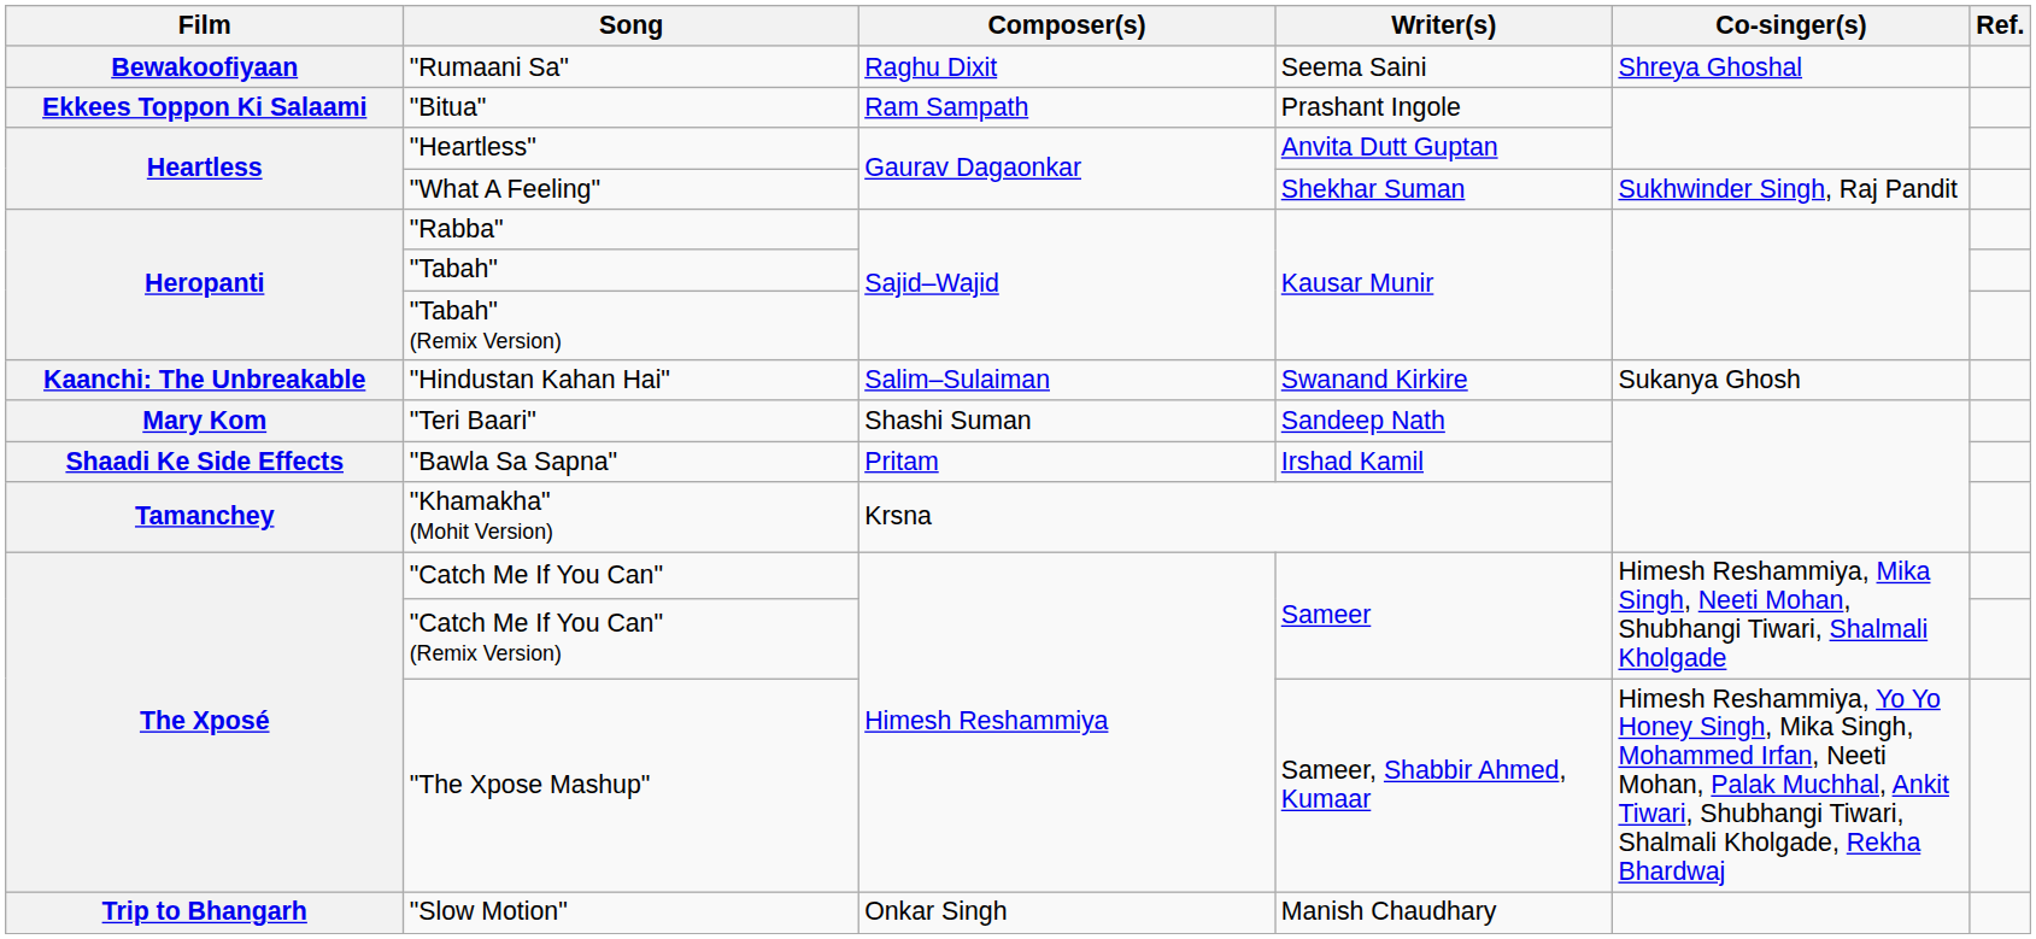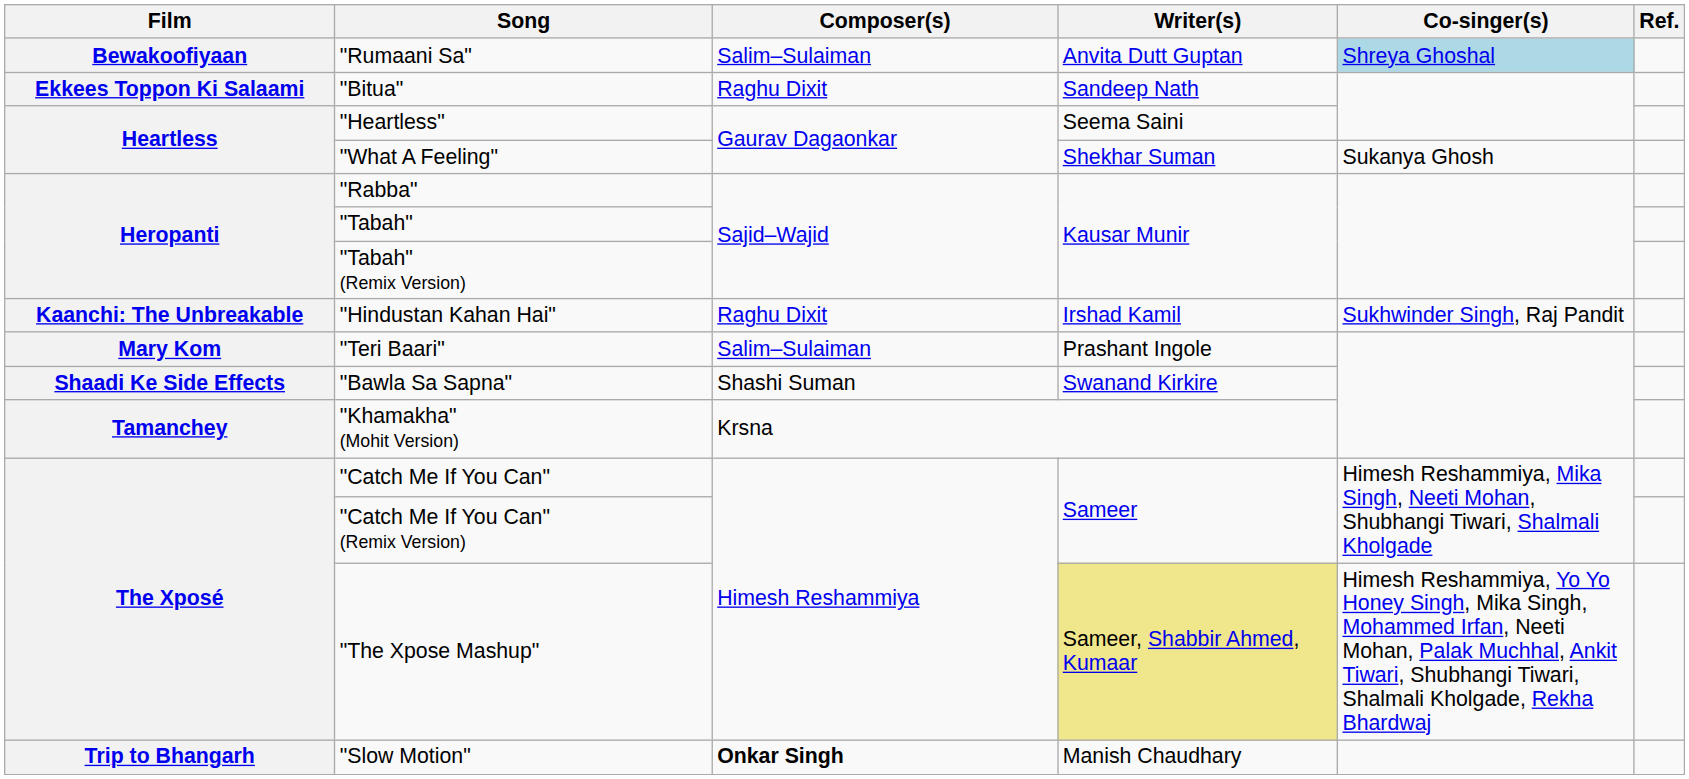 <table class="wikitable plainrowheaders" width="100%" "textcolor:#000;">
 <tr>
 <th scope="col" width=20%><strong>Film</strong></th>
 <th scope="col" width=23%><strong>Song</strong></th>
 <th scope="col" width=21%><strong>Composer(s)</strong></th>
 <th scope="col" width=17%><strong>Writer(s)</strong></th>
 <th scope="col" width=18%><strong>Co-singer(s)</strong></th>
 <th scope="col" width=1%><strong>Ref.</strong></th>
 </tr>
 <tr>
 <th scope="row"><strong><a href='#'>Bewakoofiyaan</a></strong></th>
 <td>"Rumaani Sa"</td>
-<td><a href='#'>Raghu Dixit</a></td>
-<td>Seema Saini</td>
-<td><a href='#'>Shreya Ghoshal</a></td>
+<td><a href='#'>Salim–Sulaiman</a></td>
+<td><a href='#'>Anvita Dutt Guptan</a></td>
+<td style="background: lightblue;"><a href='#'>Shreya Ghoshal</a></td>
 <td></td>
 </tr>
 <tr>
 <th scope="row"><strong><a href='#'>Ekkees Toppon Ki Salaami</a></strong></th>
 <td>"Bitua"</td>
-<td><a href='#'>Ram Sampath</a></td>
-<td>Prashant Ingole</td>
+<td><a href='#'>Raghu Dixit</a></td>
+<td><a href='#'>Sandeep Nath</a></td>
 <td rowspan="2"></td>
 <td></td>
 </tr>
 <tr>
 <th scope="row" rowspan="2"><strong><a href='#'>Heartless</a></strong></th>
 <td>"Heartless"</td>
 <td rowspan="2"><a href='#'>Gaurav Dagaonkar</a></td>
-<td><a href='#'>Anvita Dutt Guptan</a></td>
+<td>Seema Saini</td>
 <td></td>
 </tr>
 <tr>
 <td>"What A Feeling"</td>
 <td><a href='#'>Shekhar Suman</a></td>
-<td><a href='#'>Sukhwinder Singh</a>, Raj Pandit</td>
+<td>Sukanya Ghosh</td>
 <td></td>
 </tr>
 <tr>
 <th scope="row" rowspan="3"><strong><a href='#'>Heropanti</a></strong></th>
 <td>"Rabba"</td>
 <td rowspan="3"><a href='#'>Sajid–Wajid</a></td>
 <td rowspan="3"><a href='#'>Kausar Munir</a></td>
 <td rowspan="3"></td>
 <td></td>
 </tr>
 <tr>
 <td>"Tabah"</td>
 <td></td>
 </tr>
 <tr>
 <td>"Tabah"<br><small>(Remix Version)</small></td>
 <td></td>
 </tr>
 <tr>
 <th scope="row"><strong><a href='#'>Kaanchi: The Unbreakable</a></strong></th>
 <td>"Hindustan Kahan Hai"</td>
-<td><a href='#'>Salim–Sulaiman</a></td>
-<td><a href='#'>Swanand Kirkire</a></td>
-<td>Sukanya Ghosh</td>
+<td><a href='#'>Raghu Dixit</a></td>
+<td><a href='#'>Irshad Kamil</a></td>
+<td><a href='#'>Sukhwinder Singh</a>, Raj Pandit</td>
 <td></td>
 </tr>
 <tr>
 <th scope="row"><strong><a href='#'>Mary Kom</a></strong></th>
 <td>"Teri Baari"</td>
-<td>Shashi Suman</td>
-<td><a href='#'>Sandeep Nath</a></td>
+<td><a href='#'>Salim–Sulaiman</a></td>
+<td>Prashant Ingole</td>
 <td rowspan="3"></td>
 <td></td>
 </tr>
 <tr>
 <th scope="row"><strong><a href='#'>Shaadi Ke Side Effects</a></strong></th>
 <td>"Bawla Sa Sapna"</td>
-<td><a href='#'>Pritam</a></td>
-<td><a href='#'>Irshad Kamil</a></td>
+<td>Shashi Suman</td>
+<td><a href='#'>Swanand Kirkire</a></td>
 <td></td>
 </tr>
 <tr>
 <th scope="row"><strong><a href='#'>Tamanchey</a></strong></th>
 <td>"Khamakha"<br><small>(Mohit Version)</small></td>
 <td colspan="2">Krsna</td>
 <td></td>
 </tr>
 <tr>
 <th scope="row" rowspan="3"><strong><a href='#'>The Xposé</a></strong></th>
 <td>"Catch Me If You Can"</td>
 <td rowspan="3"><a href='#'>Himesh Reshammiya</a></td>
 <td rowspan="2"><a href='#'>Sameer</a></td>
 <td rowspan="2">Himesh Reshammiya, <a href='#'>Mika Singh</a>, <a href='#'>Neeti Mohan</a>, Shubhangi Tiwari, <a href='#'>Shalmali Kholgade</a></td>
 <td></td>
 </tr>
 <tr>
 <td>"Catch Me If You Can"<br><small>(Remix Version)</small></td>
 <td></td>
 </tr>
 <tr>
 <td>"The Xpose Mashup"</td>
-<td>Sameer, <a href='#'>Shabbir Ahmed</a>, <a href='#'>Kumaar</a></td>
+<td style="background: khaki;">Sameer, <a href='#'>Shabbir Ahmed</a>, <a href='#'>Kumaar</a></td>
 <td>Himesh Reshammiya, <a href='#'>Yo Yo Honey Singh</a>, Mika Singh, <a href='#'>Mohammed Irfan</a>, Neeti Mohan, <a href='#'>Palak Muchhal</a>, <a href='#'>Ankit Tiwari</a>, Shubhangi Tiwari, Shalmali Kholgade, <a href='#'>Rekha Bhardwaj</a></td>
 <td></td>
 </tr>
 <tr>
 <th scope="row"><strong><a href='#'>Trip to Bhangarh</a></strong></th>
 <td>"Slow Motion"</td>
-<td>Onkar Singh</td>
+<td><strong>Onkar Singh</strong></td>
 <td>Manish Chaudhary</td>
 <td></td>
 <td></td>
 </tr>
 <tr>
 </tr>
 </table>
